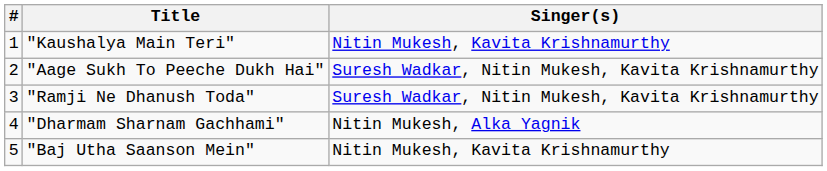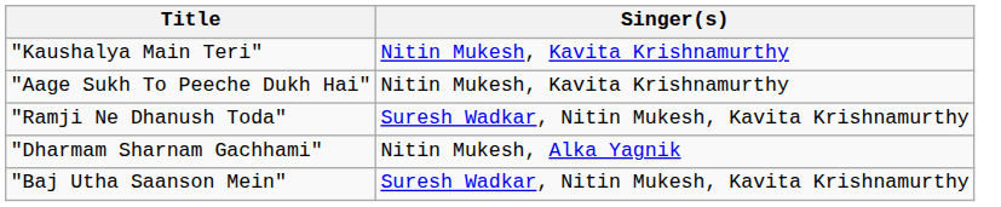 <table class="wikitable" style="font-size:95%;">
 <tr>
-<th>#</th>
 <th>Title</th>
 <th>Singer(s)</th>
 </tr>
 <tr>
-<td>1</td>
 <td>"Kaushalya Main Teri"</td>
 <td><a href='#'>Nitin Mukesh</a>, <a href='#'>Kavita Krishnamurthy</a></td>
 </tr>
 <tr>
-<td>2</td>
 <td>"Aage Sukh To Peeche Dukh Hai"</td>
-<td><a href='#'>Suresh Wadkar</a>, Nitin Mukesh, Kavita Krishnamurthy</td>
+<td>Nitin Mukesh, Kavita Krishnamurthy</td>
 </tr>
 <tr>
-<td>3</td>
 <td>"Ramji Ne Dhanush Toda"</td>
 <td><a href='#'>Suresh Wadkar</a>, Nitin Mukesh, Kavita Krishnamurthy</td>
 </tr>
 <tr>
-<td>4</td>
 <td>"Dharmam Sharnam Gachhami"</td>
 <td>Nitin Mukesh, <a href='#'>Alka Yagnik</a></td>
 </tr>
 <tr>
-<td>5</td>
 <td>"Baj Utha Saanson Mein"</td>
-<td>Nitin Mukesh, Kavita Krishnamurthy</td>
+<td><a href='#'>Suresh Wadkar</a>, Nitin Mukesh, Kavita Krishnamurthy</td>
 </tr>
 </table>
